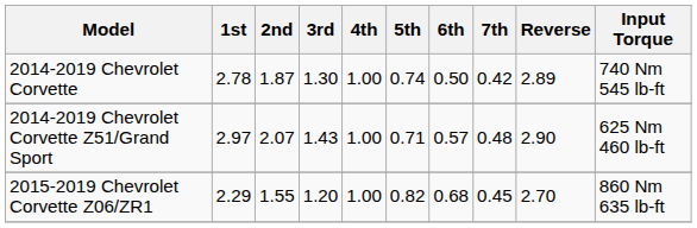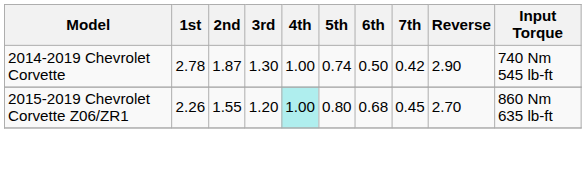 <table class=wikitable>
 <tr>
 <th>Model</th>
 <th>1st</th>
 <th>2nd</th>
 <th>3rd</th>
 <th>4th</th>
 <th>5th</th>
 <th>6th</th>
 <th>7th</th>
 <th>Reverse</th>
 <th>Input Torque</th>
 </tr>
 <tr>
 <td>2014-2019 Chevrolet Corvette</td>
 <td>2.78</td>
 <td>1.87</td>
 <td>1.30</td>
 <td>1.00</td>
 <td>0.74</td>
 <td>0.50</td>
 <td>0.42</td>
-<td>2.89</td>
+<td>2.90</td>
 <td>740 Nm 545 lb-ft</td>
 </tr>
 <tr>
 </tr>
 <tr>
-<td>2014-2019 Chevrolet Corvette Z51/Grand Sport</td>
-<td>2.97</td>
-<td>2.07</td>
-<td>1.43</td>
-<td>1.00</td>
-<td>0.71</td>
-<td>0.57</td>
-<td>0.48</td>
-<td>2.90</td>
-<td>625 Nm 460 lb-ft</td>
-</tr>
-<tr>
 </tr>
 <tr>
 <td>2015-2019 Chevrolet Corvette Z06/ZR1</td>
-<td>2.29</td>
+<td>2.26</td>
 <td>1.55</td>
 <td>1.20</td>
-<td>1.00</td>
-<td>0.82</td>
+<td style="background: paleturquoise;">1.00</td>
+<td>0.80</td>
 <td>0.68</td>
 <td>0.45</td>
 <td>2.70</td>
 <td>860 Nm 635 lb-ft</td>
 </tr>
 <tr>
 </tr>
 </table>
